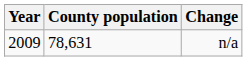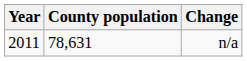 <table class="wikitable">
 <tr>
 <th>Year</th>
 <th>County population</th>
 <th>Change</th>
 </tr>
 <tr>
-<td>2009</td>
+<td>2011</td>
 <td>78,631</td>
 <td align="right">n/a</td>
 </tr>
 </table>
